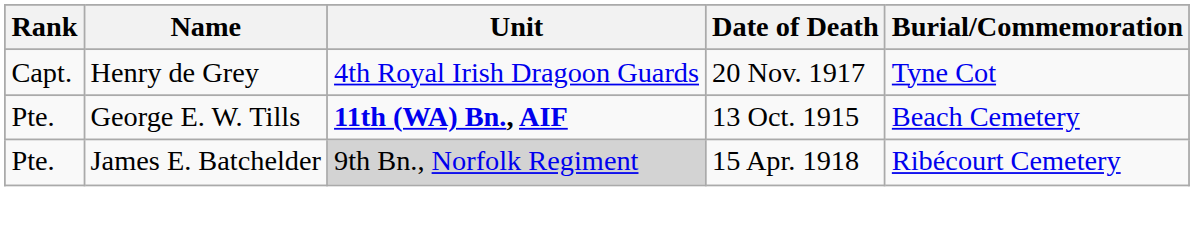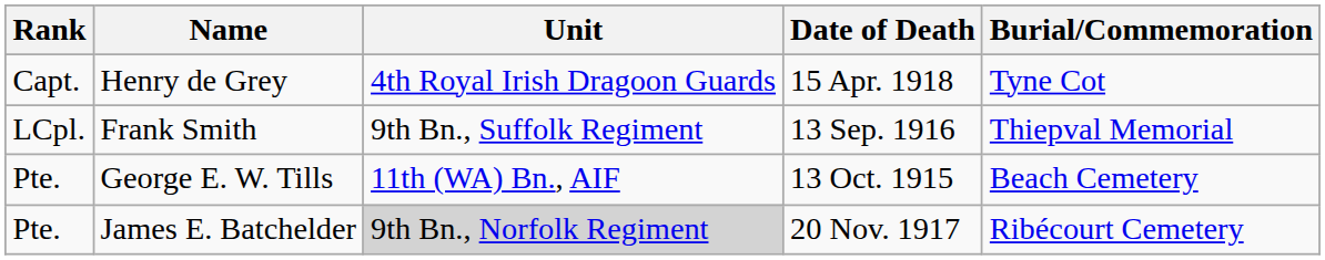 <table class="wikitable">
 <tr>
 <th>Rank</th>
 <th>Name</th>
 <th>Unit</th>
 <th>Date of Death</th>
 <th>Burial/Commemoration</th>
 </tr>
 <tr>
 <td>Capt.</td>
 <td>Henry de Grey</td>
 <td><a href='#'>4th Royal Irish Dragoon Guards</a></td>
-<td>20 Nov. 1917</td>
+<td>15 Apr. 1918</td>
 <td><a href='#'>Tyne Cot</a></td>
+</tr>
+<tr>
+<td>LCpl.</td>
+<td>Frank Smith</td>
+<td>9th Bn., <a href='#'>Suffolk Regiment</a></td>
+<td>13 Sep. 1916</td>
+<td><a href='#'>Thiepval Memorial</a></td>
 </tr>
 <tr>
 <td>Pte.</td>
 <td>George E. W. Tills</td>
-<td><strong><a href='#'>11th (WA) Bn.</a>, <a href='#'>AIF</a></strong></td>
+<td><a href='#'>11th (WA) Bn.</a>, <a href='#'>AIF</a></td>
 <td>13 Oct. 1915</td>
 <td><a href='#'>Beach Cemetery</a></td>
 </tr>
 <tr>
 <td>Pte.</td>
 <td>James E. Batchelder</td>
 <td style="background: lightgrey;">9th Bn., <a href='#'>Norfolk Regiment</a></td>
-<td>15 Apr. 1918</td>
+<td>20 Nov. 1917</td>
 <td><a href='#'>Ribécourt Cemetery</a></td>
 </tr>
 </table>
